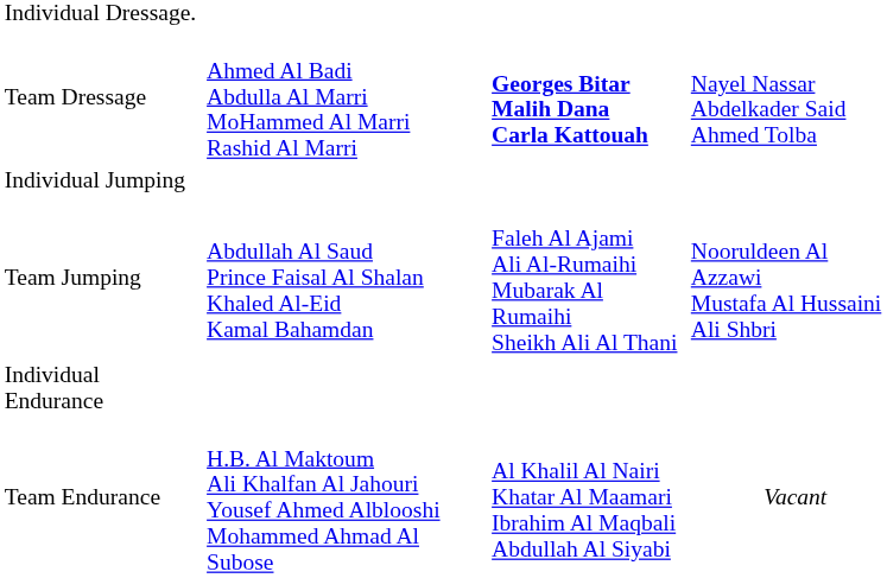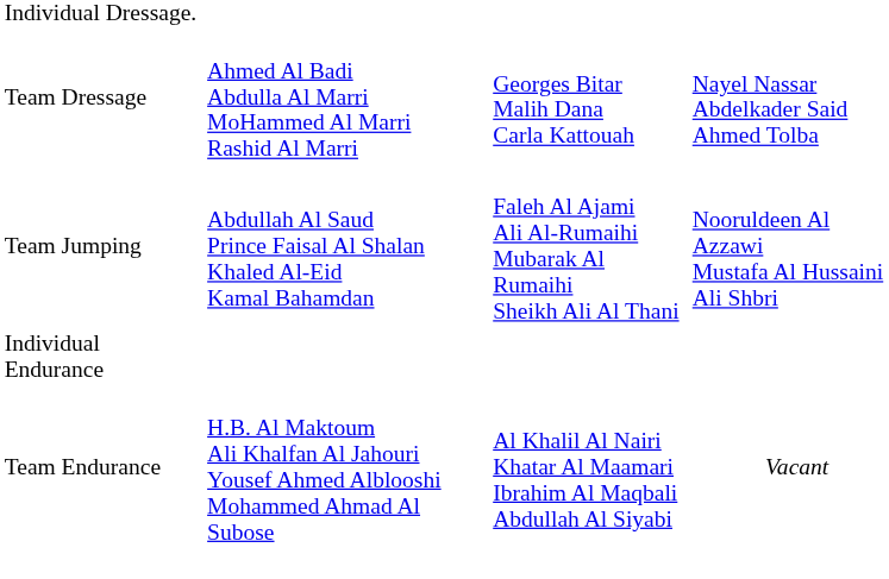 <table>
 <tr>
 <td>Individual Dressage.</td>
 <td></td>
 <td></td>
 <td></td>
 </tr>
 <tr>
 <td>Team Dressage</td>
 <td><br><a href='#'>Ahmed Al Badi</a><br><a href='#'>Abdulla Al Marri</a><br><a href='#'>MoHammed Al Marri</a><br><a href='#'>Rashid Al Marri</a></td>
-<td><strong><br><a href='#'>Georges Bitar</a><br><a href='#'>Malih Dana</a><br><a href='#'>Carla Kattouah</a></strong></td>
+<td><br><a href='#'>Georges Bitar</a><br><a href='#'>Malih Dana</a><br><a href='#'>Carla Kattouah</a></td>
 <td><br><a href='#'>Nayel Nassar</a><br><a href='#'>Abdelkader Said</a><br><a href='#'>Ahmed Tolba</a></td>
-</tr>
-<tr>
-<td>Individual Jumping</td>
-<td></td>
-<td></td>
-<td></td>
 </tr>
 <tr>
 <td>Team Jumping</td>
 <td><br><a href='#'>Abdullah Al Saud</a><br><a href='#'>Prince Faisal Al Shalan</a><br><a href='#'>Khaled Al-Eid</a><br><a href='#'>Kamal Bahamdan</a></td>
 <td><br><a href='#'>Faleh Al Ajami</a><br><a href='#'>Ali Al-Rumaihi</a><br><a href='#'>Mubarak Al Rumaihi</a><br><a href='#'>Sheikh Ali Al Thani</a></td>
 <td><br><a href='#'>Nooruldeen Al Azzawi</a><br><a href='#'>Mustafa Al Hussaini</a><br><a href='#'>Ali Shbri</a></td>
 </tr>
 <tr>
 <td>Individual Endurance</td>
 <td></td>
 <td></td>
 <td></td>
 </tr>
 <tr>
 <td>Team Endurance</td>
 <td><br><a href='#'>H.B. Al Maktoum</a><br><a href='#'>Ali Khalfan Al Jahouri</a><br><a href='#'>Yousef Ahmed Alblooshi</a><br><a href='#'>Mohammed Ahmad Al Subose</a></td>
 <td><br><a href='#'>Al Khalil Al Nairi</a><br><a href='#'>Khatar Al Maamari</a><br><a href='#'>Ibrahim Al Maqbali</a><br><a href='#'>Abdullah Al Siyabi</a></td>
 <td align=center><em>Vacant</em></td>
 </tr>
 </table>
